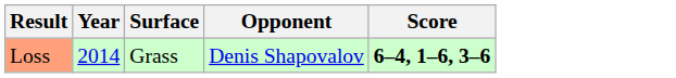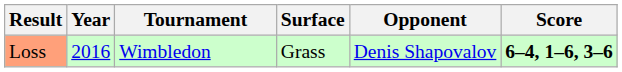 <table class="wikitable">
 <tr>
 <th>Result</th>
 <th>Year</th>
+<th style=width:125px>Tournament</th>
 <th>Surface</th>
 <th>Opponent</th>
 <th class=unsortable>Score</th>
 </tr>
 <tr style=background:#cfc>
 <td style=background:#FFA07A>Loss</td>
-<td><a href='#'>2014</a></td>
+<td><a href='#'>2016</a></td>
+<td><a href='#'>Wimbledon</a></td>
 <td>Grass</td>
 <td> <a href='#'>Denis Shapovalov</a></td>
 <td><strong>6–4, 1–6, 3–6</strong></td>
 </tr>
 </table>
